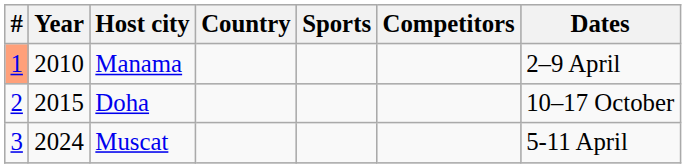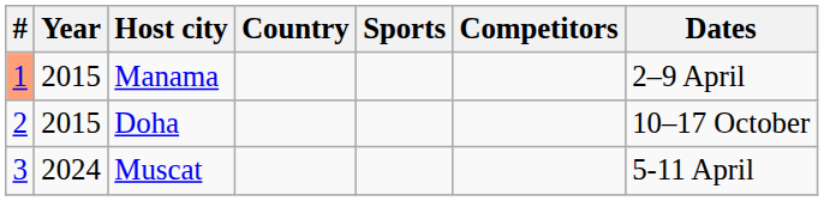 <table class="wikitable">
 <tr>
 <th>#</th>
 <th>Year</th>
 <th>Host city</th>
 <th>Country</th>
 <th>Sports</th>
 <th>Competitors</th>
 <th>Dates</th>
 </tr>
 <tr>
 <td align=center style="background: lightsalmon;"><a href='#'>1</a></td>
-<td align=center>2010</td>
+<td align=center>2015</td>
 <td><a href='#'>Manama</a></td>
 <td></td>
 <td align="right"></td>
 <td align="right"></td>
 <td align="left">2–9 April</td>
 </tr>
 <tr>
 <td align=center><a href='#'>2</a></td>
 <td align=center>2015</td>
 <td><a href='#'>Doha</a></td>
 <td></td>
 <td align="right"></td>
 <td align="right"></td>
 <td align="left">10–17 October</td>
 </tr>
 <tr>
 <td align=center><a href='#'>3</a></td>
 <td align=center>2024</td>
 <td><a href='#'>Muscat</a></td>
 <td></td>
 <td align="center"></td>
 <td align="center"></td>
 <td align="left">5-11 April</td>
 </tr>
 </table>
